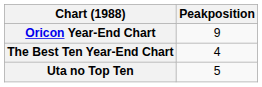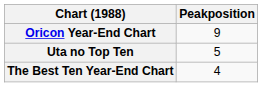 <table class="wikitable plainrowheaders" style="text-align:center;">
 <tr>
 <th>Chart (1988)</th>
 <th>Peakposition</th>
 </tr>
 <tr>
 <th scope="row"><a href='#'>Oricon</a> Year-End Chart</th>
 <td>9</td>
 </tr>
 <tr>
+<th scope="row">Uta no Top Ten</th>
+<td>5</td>
+</tr>
+<tr>
 <th scope="row">The Best Ten Year-End Chart</th>
 <td>4</td>
 </tr>
-<tr>
-<th scope="row">Uta no Top Ten</th>
-<td>5</td>
-</tr>
 </table>
